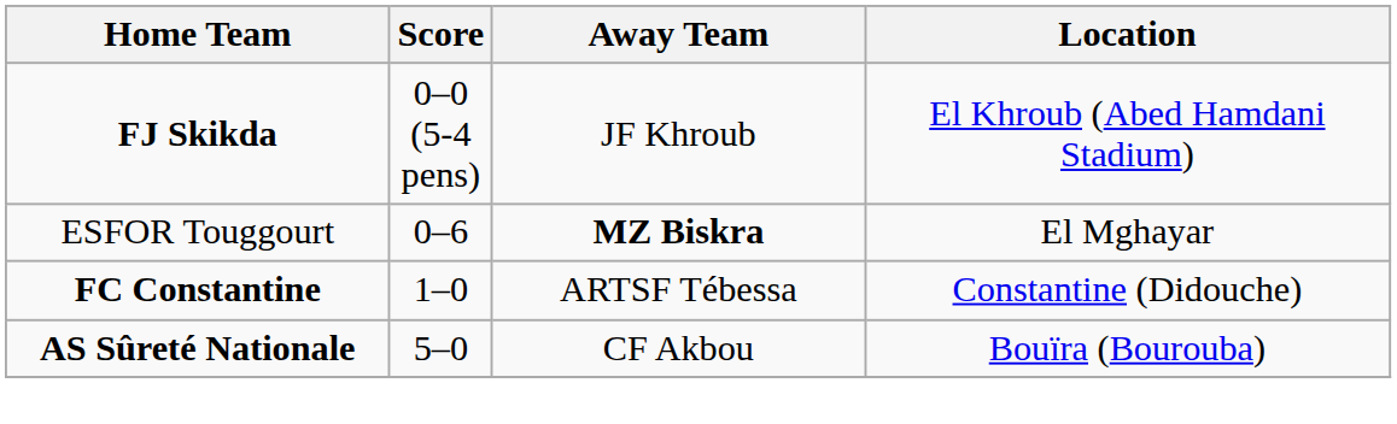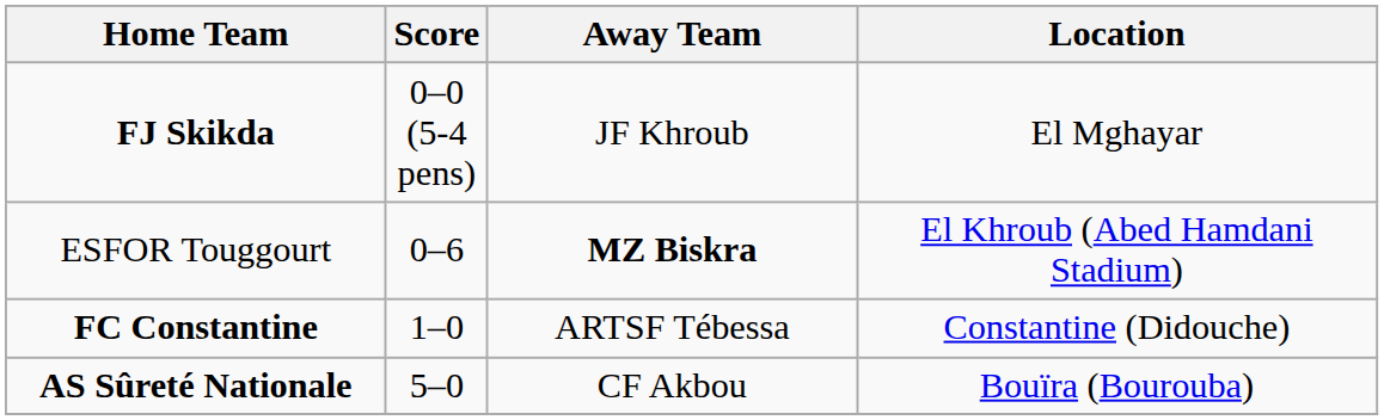 <table class="wikitable" style="text-align:center;">
 <tr>
 <th width=175>Home Team</th>
 <th width=20>Score</th>
 <th width=175>Away Team</th>
 <th width=250>Location</th>
 </tr>
 <tr>
 <td><strong>FJ Skikda</strong></td>
 <td>0–0 (5-4 pens)</td>
 <td>JF Khroub</td>
-<td><a href='#'>El Khroub</a> (<a href='#'>Abed Hamdani Stadium</a>)</td>
+<td>El Mghayar</td>
 </tr>
 <tr>
 <td>ESFOR Touggourt</td>
 <td>0–6</td>
 <td><strong>MZ Biskra</strong></td>
-<td>El Mghayar</td>
+<td><a href='#'>El Khroub</a> (<a href='#'>Abed Hamdani Stadium</a>)</td>
 </tr>
 <tr>
 <td><strong>FC Constantine</strong></td>
 <td>1–0</td>
 <td>ARTSF Tébessa</td>
 <td><a href='#'>Constantine</a> (Didouche)</td>
 </tr>
 <tr>
 <td><strong>AS Sûreté Nationale</strong></td>
 <td>5–0</td>
 <td>CF Akbou</td>
 <td><a href='#'>Bouïra</a> (<a href='#'>Bourouba</a>)</td>
 </tr>
 <tr>
 </tr>
 </table>
